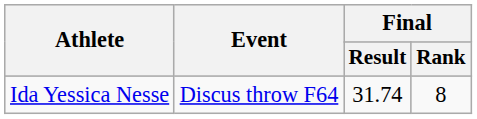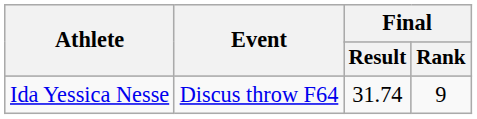 <table class="wikitable" style="font-size:90%">
 <tr>
 <th rowspan="2">Athlete</th>
 <th rowspan="2">Event</th>
 <th colspan="2">Final</th>
 </tr>
 <tr style="font-size:95%">
 <th>Result</th>
 <th>Rank</th>
 </tr>
 <tr align=center>
 <td align=left><a href='#'>Ida Yessica Nesse</a></td>
 <td align=left><a href='#'>Discus throw F64</a></td>
 <td>31.74</td>
-<td>8</td>
+<td>9</td>
 </tr>
 </table>
